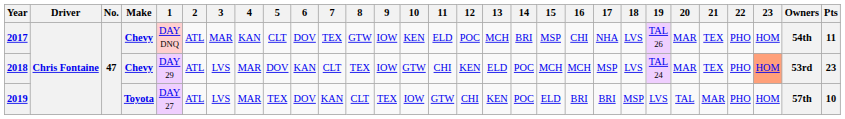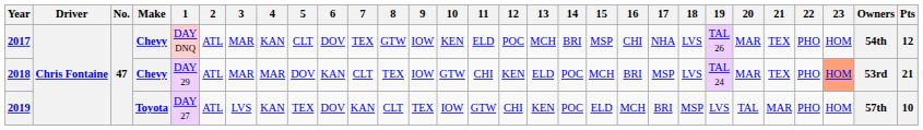 <table class="wikitable" style="text-align:center; font-size:75%">
 <tr>
 <th>Year</th>
 <th>Driver</th>
 <th>No.</th>
 <th>Make</th>
 <th>1</th>
 <th>2</th>
 <th>3</th>
 <th>4</th>
 <th>5</th>
 <th>6</th>
 <th>7</th>
 <th>8</th>
 <th>9</th>
 <th>10</th>
 <th>11</th>
 <th>12</th>
 <th>13</th>
 <th>14</th>
 <th>15</th>
 <th>16</th>
 <th>17</th>
 <th>18</th>
 <th>19</th>
 <th>20</th>
 <th>21</th>
 <th>22</th>
 <th>23</th>
 <th>Owners</th>
 <th>Pts</th>
 </tr>
 <tr>
 <th><a href='#'>2017</a></th>
 <th rowspan=3><a href='#'>Chris Fontaine</a></th>
 <th rowspan=3>47</th>
 <th><a href='#'>Chevy</a></th>
 <td style="background:#FFCFCF;"><a href='#'>DAY</a><br><small>DNQ</small></td>
 <td><a href='#'>ATL</a></td>
 <td><a href='#'>MAR</a></td>
 <td><a href='#'>KAN</a></td>
 <td><a href='#'>CLT</a></td>
 <td><a href='#'>DOV</a></td>
 <td><a href='#'>TEX</a></td>
 <td><a href='#'>GTW</a></td>
 <td><a href='#'>IOW</a></td>
 <td><a href='#'>KEN</a></td>
 <td><a href='#'>ELD</a></td>
 <td><a href='#'>POC</a></td>
 <td><a href='#'>MCH</a></td>
 <td><a href='#'>BRI</a></td>
 <td><a href='#'>MSP</a></td>
 <td><a href='#'>CHI</a></td>
 <td><a href='#'>NHA</a></td>
 <td><a href='#'>LVS</a></td>
 <td style="background:#EFCFFF;"><a href='#'>TAL</a><br><small>26</small></td>
 <td><a href='#'>MAR</a></td>
 <td><a href='#'>TEX</a></td>
 <td><a href='#'>PHO</a></td>
 <td><a href='#'>HOM</a></td>
 <th>54th</th>
-<th>11</th>
+<th>12</th>
 </tr>
 <tr>
 <th><a href='#'>2018</a></th>
 <th><a href='#'>Chevy</a></th>
 <td style="background:#EFCFFF;"><a href='#'>DAY</a><br><small>29</small></td>
 <td><a href='#'>ATL</a></td>
-<td><a href='#'>LVS</a></td>
+<td><a href='#'>MAR</a></td>
 <td><a href='#'>MAR</a></td>
 <td><a href='#'>DOV</a></td>
 <td><a href='#'>KAN</a></td>
 <td><a href='#'>CLT</a></td>
 <td><a href='#'>TEX</a></td>
 <td><a href='#'>IOW</a></td>
 <td><a href='#'>GTW</a></td>
 <td><a href='#'>CHI</a></td>
 <td><a href='#'>KEN</a></td>
 <td><a href='#'>ELD</a></td>
 <td><a href='#'>POC</a></td>
 <td><a href='#'>MCH</a></td>
-<td><a href='#'>MCH</a></td>
+<td><a href='#'>BRI</a></td>
 <td><a href='#'>MSP</a></td>
 <td><a href='#'>LVS</a></td>
 <td style="background:#EFCFFF;"><a href='#'>TAL</a><br><small>24</small></td>
 <td><a href='#'>MAR</a></td>
 <td><a href='#'>TEX</a></td>
 <td><a href='#'>PHO</a></td>
 <td style="background: lightsalmon;"><a href='#'>HOM</a></td>
 <th>53rd</th>
-<th>23</th>
+<th>21</th>
 </tr>
 <tr>
 <th><a href='#'>2019</a></th>
 <th><a href='#'>Toyota</a></th>
 <td style="background:#EFCFFF;"><a href='#'>DAY</a><br><small>27</small></td>
 <td><a href='#'>ATL</a></td>
 <td><a href='#'>LVS</a></td>
-<td><a href='#'>MAR</a></td>
+<td><a href='#'>KAN</a></td>
 <td><a href='#'>TEX</a></td>
 <td><a href='#'>DOV</a></td>
 <td><a href='#'>KAN</a></td>
 <td><a href='#'>CLT</a></td>
 <td><a href='#'>TEX</a></td>
 <td><a href='#'>IOW</a></td>
 <td><a href='#'>GTW</a></td>
 <td><a href='#'>CHI</a></td>
 <td><a href='#'>KEN</a></td>
 <td><a href='#'>POC</a></td>
 <td><a href='#'>ELD</a></td>
-<td><a href='#'>BRI</a></td>
+<td><a href='#'>MCH</a></td>
 <td><a href='#'>BRI</a></td>
 <td><a href='#'>MSP</a></td>
 <td><a href='#'>LVS</a></td>
 <td><a href='#'>TAL</a></td>
 <td><a href='#'>MAR</a></td>
 <td><a href='#'>PHO</a></td>
 <td><a href='#'>HOM</a></td>
 <th>57th</th>
 <th>10</th>
 </tr>
 </table>
